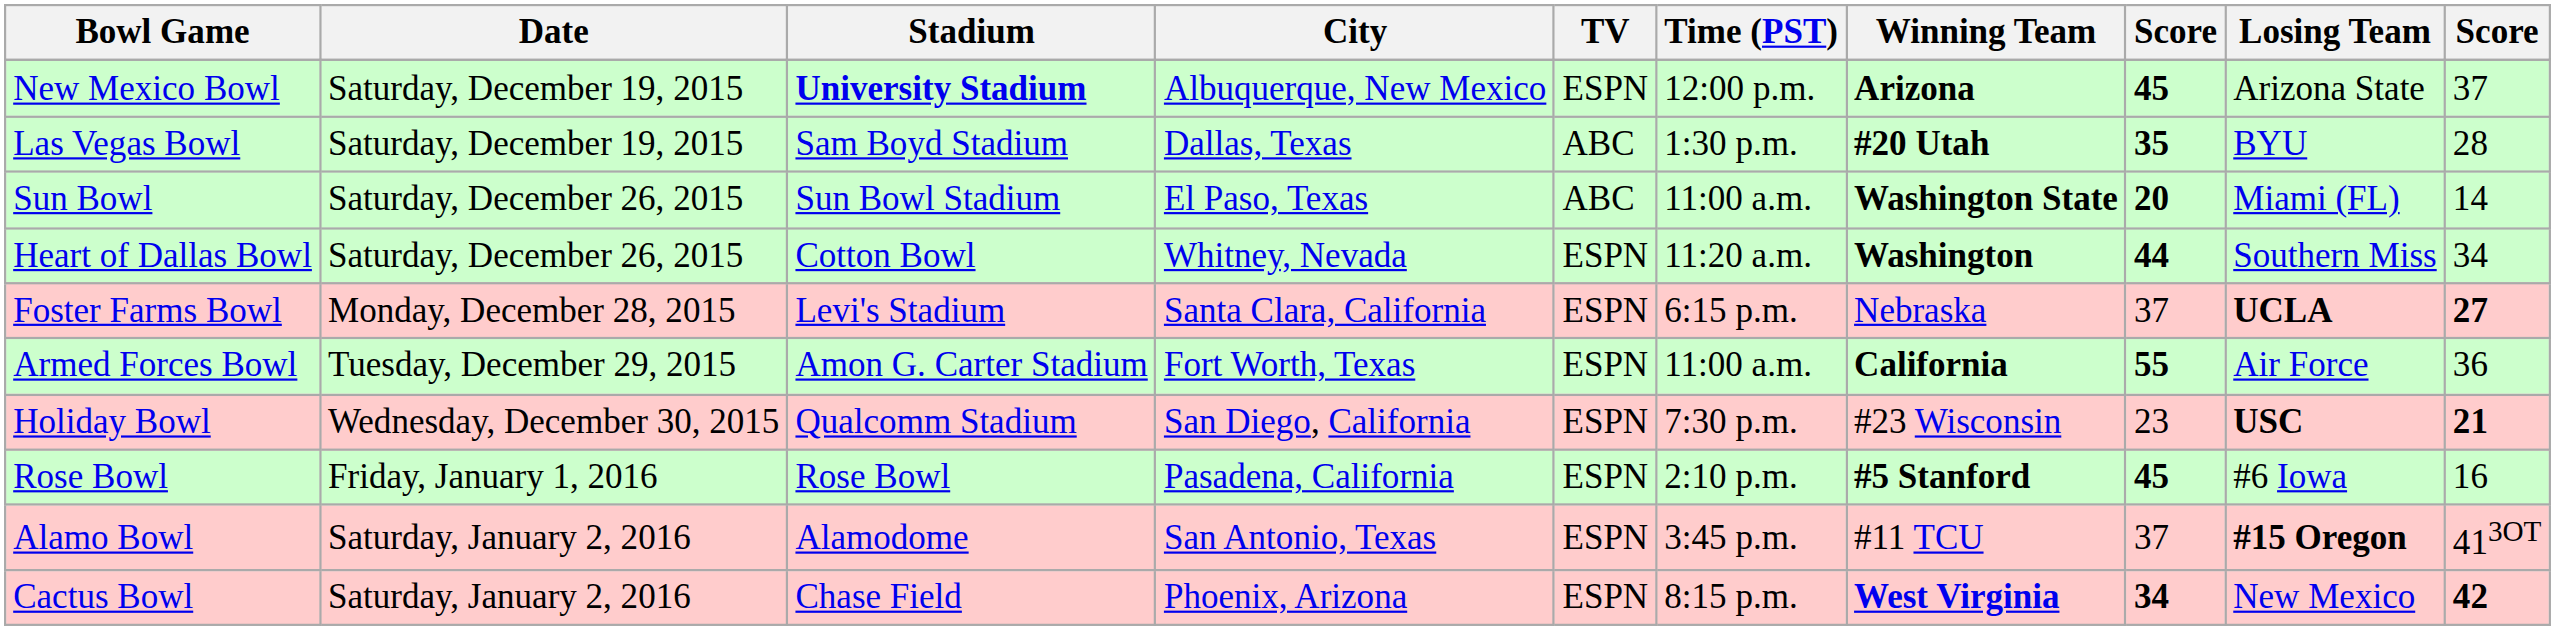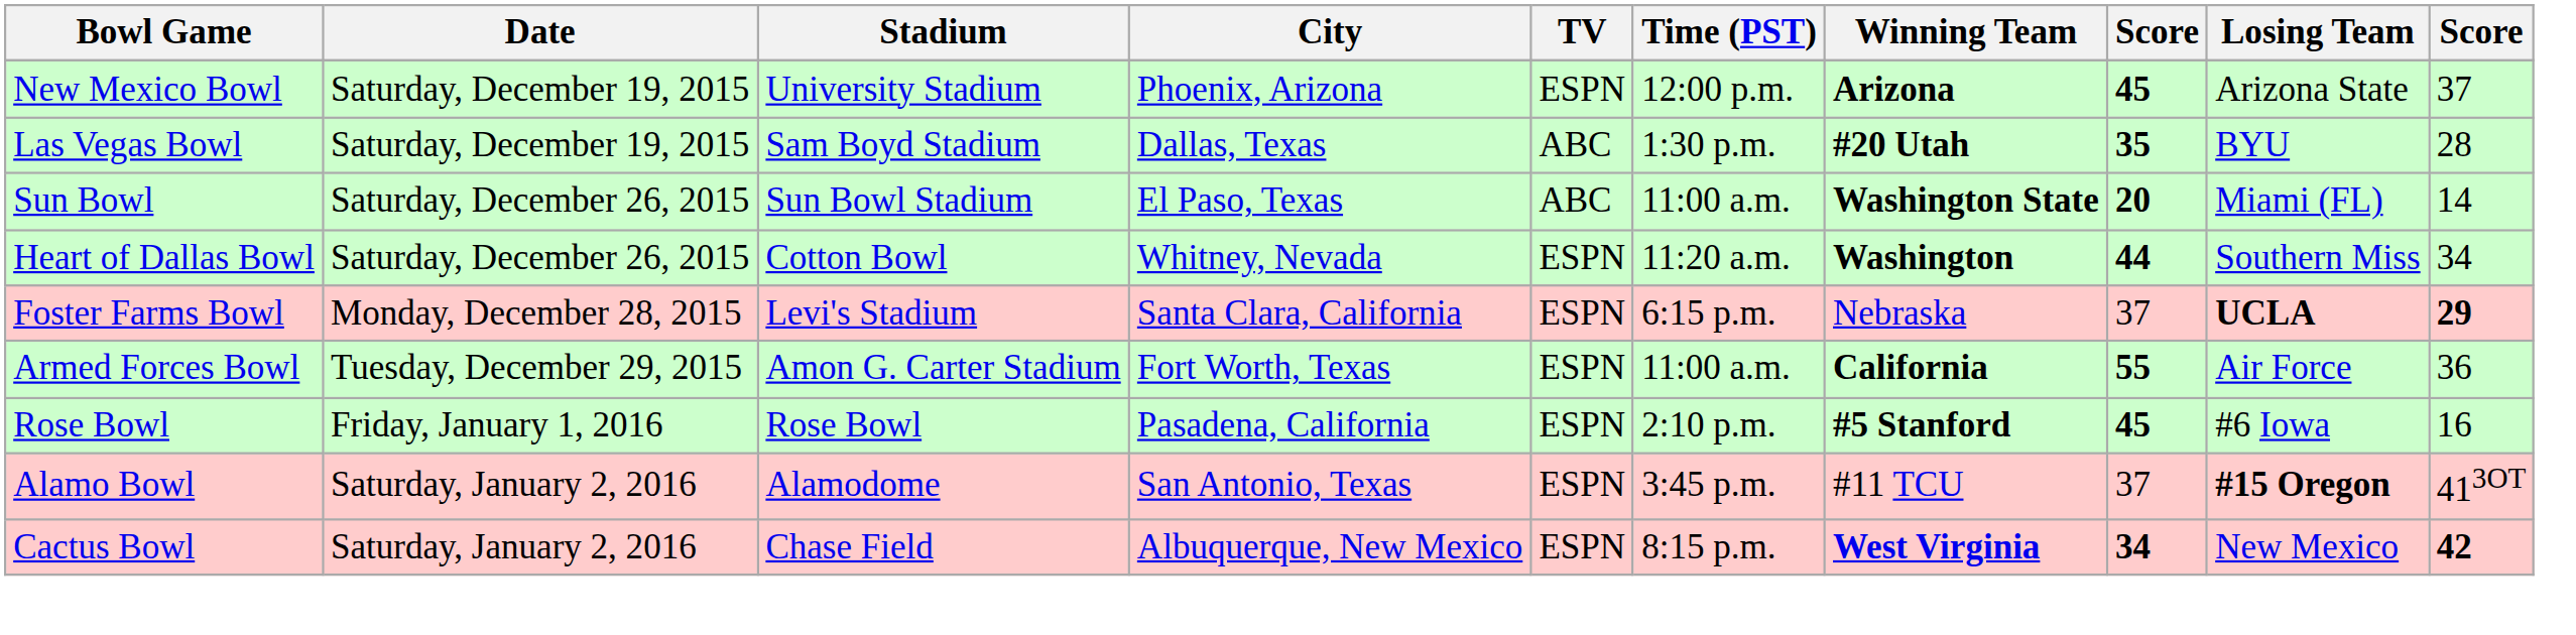 <table class="wikitable">
 <tr>
 <th>Bowl Game</th>
 <th>Date</th>
 <th>Stadium</th>
 <th>City</th>
 <th>TV</th>
 <th>Time (<a href='#'>PST</a>)</th>
 <th>Winning Team</th>
 <th>Score</th>
 <th>Losing Team</th>
 <th>Score</th>
 </tr>
 <tr>
 </tr>
 <tr style="background:#CCFFCC;">
 <td><a href='#'>New Mexico Bowl</a></td>
 <td>Saturday, December 19, 2015</td>
-<td><strong><a href='#'>University Stadium</a></strong></td>
-<td><a href='#'>Albuquerque, New Mexico</a></td>
+<td><a href='#'>University Stadium</a></td>
+<td><a href='#'>Phoenix, Arizona</a></td>
 <td>ESPN</td>
 <td>12:00 p.m.</td>
 <td><strong>Arizona</strong></td>
 <td><strong>45</strong></td>
 <td>Arizona State</td>
 <td>37</td>
 </tr>
 <tr style="background:#CCFFCC;">
 <td><a href='#'>Las Vegas Bowl</a></td>
 <td>Saturday, December 19, 2015</td>
 <td><a href='#'>Sam Boyd Stadium</a></td>
 <td><a href='#'>Dallas, Texas</a></td>
 <td>ABC</td>
 <td>1:30 p.m.</td>
 <td><strong>#20 Utah</strong></td>
 <td><strong>35</strong></td>
 <td><a href='#'>BYU</a></td>
 <td>28</td>
 </tr>
 <tr style="background:#CCFFCC;">
 <td><a href='#'>Sun Bowl</a></td>
 <td>Saturday, December 26, 2015</td>
 <td><a href='#'>Sun Bowl Stadium</a></td>
 <td><a href='#'>El Paso, Texas</a></td>
 <td>ABC</td>
 <td>11:00 a.m.</td>
 <td><strong>Washington State</strong></td>
 <td><strong>20</strong></td>
 <td><a href='#'>Miami (FL)</a></td>
 <td>14</td>
 </tr>
 <tr style="background:#CCFFCC;">
 <td><a href='#'>Heart of Dallas Bowl</a></td>
 <td>Saturday, December 26, 2015</td>
 <td><a href='#'>Cotton Bowl</a></td>
 <td><a href='#'>Whitney, Nevada</a></td>
 <td>ESPN</td>
 <td>11:20 a.m.</td>
 <td><strong>Washington</strong></td>
 <td><strong>44</strong></td>
 <td><a href='#'>Southern Miss</a></td>
 <td>34</td>
 </tr>
 <tr style="background:#FFCCCC;">
 <td><a href='#'>Foster Farms Bowl</a></td>
 <td>Monday, December 28, 2015</td>
 <td><a href='#'>Levi's Stadium</a></td>
 <td><a href='#'>Santa Clara, California</a></td>
 <td>ESPN</td>
 <td>6:15 p.m.</td>
 <td><a href='#'>Nebraska</a></td>
 <td>37</td>
 <td><strong>UCLA</strong></td>
-<td><strong>27</strong></td>
+<td><strong>29</strong></td>
 </tr>
 <tr style="background:#CCFFCC;">
 <td><a href='#'>Armed Forces Bowl</a></td>
 <td>Tuesday, December 29, 2015</td>
 <td><a href='#'>Amon G. Carter Stadium</a></td>
 <td><a href='#'>Fort Worth, Texas</a></td>
 <td>ESPN</td>
 <td>11:00 a.m.</td>
 <td><strong>California</strong></td>
 <td><strong>55</strong></td>
 <td><a href='#'>Air Force</a></td>
 <td>36</td>
-</tr>
-<tr style="background:#FFCCCC;">
-<td><a href='#'>Holiday Bowl</a></td>
-<td>Wednesday, December 30, 2015</td>
-<td><a href='#'>Qualcomm Stadium</a></td>
-<td><a href='#'>San Diego</a>, <a href='#'>California</a></td>
-<td>ESPN</td>
-<td>7:30 p.m.</td>
-<td>#23 <a href='#'>Wisconsin</a></td>
-<td>23</td>
-<td><strong>USC</strong></td>
-<td><strong>21</strong></td>
 </tr>
 <tr style="background:#CCFFCC;">
 <td><a href='#'>Rose Bowl</a></td>
 <td>Friday, January 1, 2016</td>
 <td><a href='#'>Rose Bowl</a></td>
 <td><a href='#'>Pasadena, California</a></td>
 <td>ESPN</td>
 <td>2:10 p.m.</td>
 <td><strong>#5 Stanford</strong></td>
 <td><strong>45</strong></td>
 <td>#6 <a href='#'>Iowa</a></td>
 <td>16</td>
 </tr>
 <tr style="background:#FFCCCC;">
 <td><a href='#'>Alamo Bowl</a></td>
 <td>Saturday, January 2, 2016</td>
 <td><a href='#'>Alamodome</a></td>
 <td><a href='#'>San Antonio, Texas</a></td>
 <td>ESPN</td>
 <td>3:45 p.m.</td>
 <td>#11 <a href='#'>TCU</a></td>
 <td>37</td>
 <td><strong>#15 Oregon</strong></td>
 <td>41<sup>3OT</sup></td>
 </tr>
 <tr style="background:#FFCCCC;">
 <td><a href='#'>Cactus Bowl</a></td>
 <td>Saturday, January 2, 2016</td>
 <td><a href='#'>Chase Field</a></td>
-<td><a href='#'>Phoenix, Arizona</a></td>
+<td><a href='#'>Albuquerque, New Mexico</a></td>
 <td>ESPN</td>
 <td>8:15 p.m.</td>
 <td><strong><a href='#'>West Virginia</a></strong></td>
 <td><strong>34</strong></td>
 <td><a href='#'>New Mexico</a></td>
 <td><strong>42</strong></td>
 </tr>
 </table>
